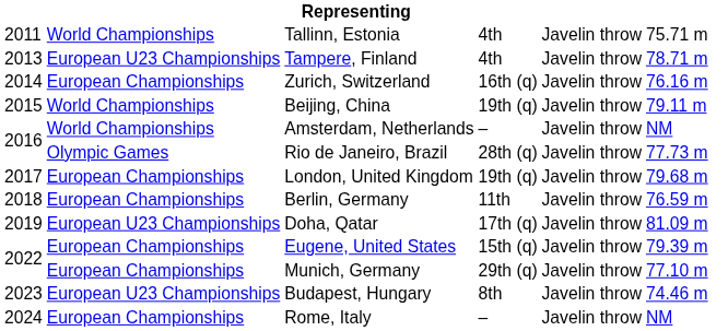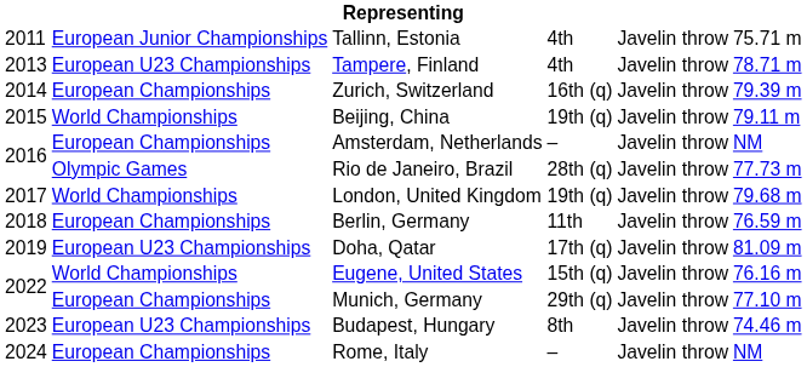 <table>
 <tr>
 <th colspan="6">Representing </th>
 </tr>
 <tr>
 <td>2011</td>
-<td><a href='#'>World Championships</a></td>
+<td><a href='#'>European Junior Championships</a></td>
 <td>Tallinn, Estonia</td>
 <td>4th</td>
 <td>Javelin throw</td>
 <td>75.71 m</td>
 </tr>
 <tr>
 <td>2013</td>
 <td><a href='#'>European U23 Championships</a></td>
 <td><a href='#'>Tampere</a>, Finland</td>
 <td>4th</td>
 <td>Javelin throw</td>
 <td><a href='#'>78.71 m</a></td>
 </tr>
 <tr>
 <td>2014</td>
 <td><a href='#'>European Championships</a></td>
 <td>Zurich, Switzerland</td>
 <td>16th (q)</td>
 <td>Javelin throw</td>
-<td><a href='#'>76.16 m</a></td>
+<td><a href='#'>79.39 m</a></td>
 </tr>
 <tr>
 <td>2015</td>
 <td><a href='#'>World Championships</a></td>
 <td>Beijing, China</td>
 <td>19th (q)</td>
 <td>Javelin throw</td>
 <td><a href='#'>79.11 m</a></td>
 </tr>
 <tr>
 <td rowspan=2>2016</td>
-<td><a href='#'>World Championships</a></td>
+<td><a href='#'>European Championships</a></td>
 <td>Amsterdam, Netherlands</td>
 <td>–</td>
 <td>Javelin throw</td>
 <td><a href='#'>NM</a></td>
 </tr>
 <tr>
 <td><a href='#'>Olympic Games</a></td>
 <td>Rio de Janeiro, Brazil</td>
 <td>28th (q)</td>
 <td>Javelin throw</td>
 <td><a href='#'>77.73 m</a></td>
 </tr>
 <tr>
 <td>2017</td>
-<td><a href='#'>European Championships</a></td>
+<td><a href='#'>World Championships</a></td>
 <td>London, United Kingdom</td>
 <td>19th (q)</td>
 <td>Javelin throw</td>
 <td><a href='#'>79.68 m</a></td>
 </tr>
 <tr>
 <td>2018</td>
 <td><a href='#'>European Championships</a></td>
 <td>Berlin, Germany</td>
 <td>11th</td>
 <td>Javelin throw</td>
 <td><a href='#'>76.59 m</a></td>
 </tr>
 <tr>
 <td>2019</td>
 <td><a href='#'>European U23 Championships</a></td>
 <td>Doha, Qatar</td>
 <td>17th (q)</td>
 <td>Javelin throw</td>
 <td><a href='#'>81.09 m</a></td>
 </tr>
 <tr>
 <td rowspan=2>2022</td>
-<td><a href='#'>European Championships</a></td>
+<td><a href='#'>World Championships</a></td>
 <td><a href='#'>Eugene, United States</a></td>
 <td>15th (q)</td>
 <td>Javelin throw</td>
-<td><a href='#'>79.39 m</a></td>
+<td><a href='#'>76.16 m</a></td>
 </tr>
 <tr>
 <td><a href='#'>European Championships</a></td>
 <td>Munich, Germany</td>
 <td>29th (q)</td>
 <td>Javelin throw</td>
 <td><a href='#'>77.10 m</a></td>
 </tr>
 <tr>
 <td>2023</td>
 <td><a href='#'>European U23 Championships</a></td>
 <td>Budapest, Hungary</td>
 <td>8th</td>
 <td>Javelin throw</td>
 <td><a href='#'>74.46 m</a></td>
 </tr>
 <tr>
 <td>2024</td>
 <td><a href='#'>European Championships</a></td>
 <td>Rome, Italy</td>
 <td>–</td>
 <td>Javelin throw</td>
 <td><a href='#'>NM</a></td>
 </tr>
 </table>
